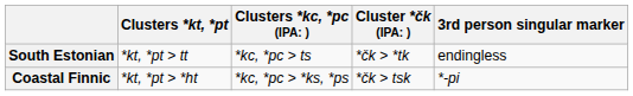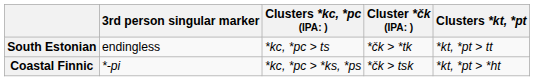 <table class="wikitable">
 <tr>
 <th></th>
-<th>Clusters <em>*kt, *pt</em></th>
+<th>3rd person singular marker</th>
 <th>Clusters <em>*kc, *pc</em><br><small>(IPA: )</small></th>
 <th>Cluster <em>*čk</em><br><small>(IPA: )</small></th>
-<th>3rd person singular marker</th>
+<th>Clusters <em>*kt, *pt</em></th>
 </tr>
 <tr>
 <th>South Estonian</th>
-<td><em>*kt, *pt</em> > <em>tt</em></td>
+<td>endingless</td>
 <td><em>*kc, *pc</em> > <em>ts</em></td>
 <td><em>*čk</em> > <em>*tk</em></td>
-<td>endingless</td>
+<td><em>*kt, *pt</em> > <em>tt</em></td>
 </tr>
 <tr>
 <th>Coastal Finnic</th>
-<td><em>*kt, *pt</em> > <em>*ht</em></td>
+<td><em>*-pi</em></td>
 <td><em>*kc, *pc</em> > <em>*ks, *ps</em></td>
 <td><em>*čk</em> > <em>tsk</em></td>
-<td><em>*-pi</em></td>
+<td><em>*kt, *pt</em> > <em>*ht</em></td>
 </tr>
 </table>
